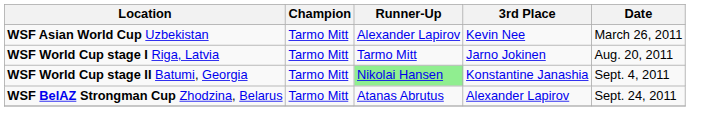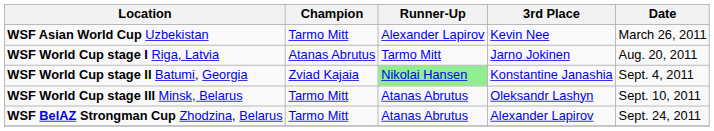 <table class="wikitable">
 <tr>
 <th>Location</th>
 <th>Champion</th>
 <th>Runner-Up</th>
 <th>3rd Place</th>
 <th>Date</th>
 </tr>
 <tr>
 <td><strong>WSF Asian World Cup</strong>  <a href='#'>Uzbekistan</a></td>
 <td> <a href='#'>Tarmo Mitt</a></td>
 <td> <a href='#'>Alexander Lapirov</a></td>
 <td> <a href='#'>Kevin Nee</a></td>
 <td>March 26, 2011</td>
 </tr>
 <tr>
 <td><strong>WSF World Cup stage I</strong>  <a href='#'>Riga, Latvia</a></td>
-<td> <a href='#'>Tarmo Mitt</a></td>
+<td> <a href='#'>Atanas Abrutus</a></td>
 <td> <a href='#'>Tarmo Mitt</a></td>
 <td> <a href='#'>Jarno Jokinen</a></td>
 <td>Aug. 20, 2011</td>
 </tr>
 <tr>
 <td><strong>WSF World Cup stage II</strong>  <a href='#'>Batumi</a>, <a href='#'>Georgia</a></td>
-<td> <a href='#'>Tarmo Mitt</a></td>
+<td> <a href='#'>Zviad Kajaia</a></td>
 <td style="background: lightgreen;"> <a href='#'>Nikolai Hansen</a></td>
 <td> <a href='#'>Konstantine Janashia</a></td>
 <td>Sept. 4, 2011</td>
+</tr>
+<tr>
+<td><strong>WSF World Cup stage III</strong>  <a href='#'>Minsk, Belarus</a></td>
+<td> <a href='#'>Tarmo Mitt</a></td>
+<td> <a href='#'>Atanas Abrutus</a></td>
+<td> <a href='#'>Oleksandr Lashyn</a></td>
+<td>Sept. 10, 2011</td>
 </tr>
 <tr>
 <td><strong>WSF <a href='#'>BelAZ</a> Strongman Cup</strong>  <a href='#'>Zhodzina</a>, <a href='#'>Belarus</a></td>
 <td> <a href='#'>Tarmo Mitt</a></td>
 <td> <a href='#'>Atanas Abrutus</a></td>
 <td><a href='#'>Alexander Lapirov</a></td>
 <td>Sept. 24, 2011</td>
 </tr>
 <tr>
 </tr>
 </table>
